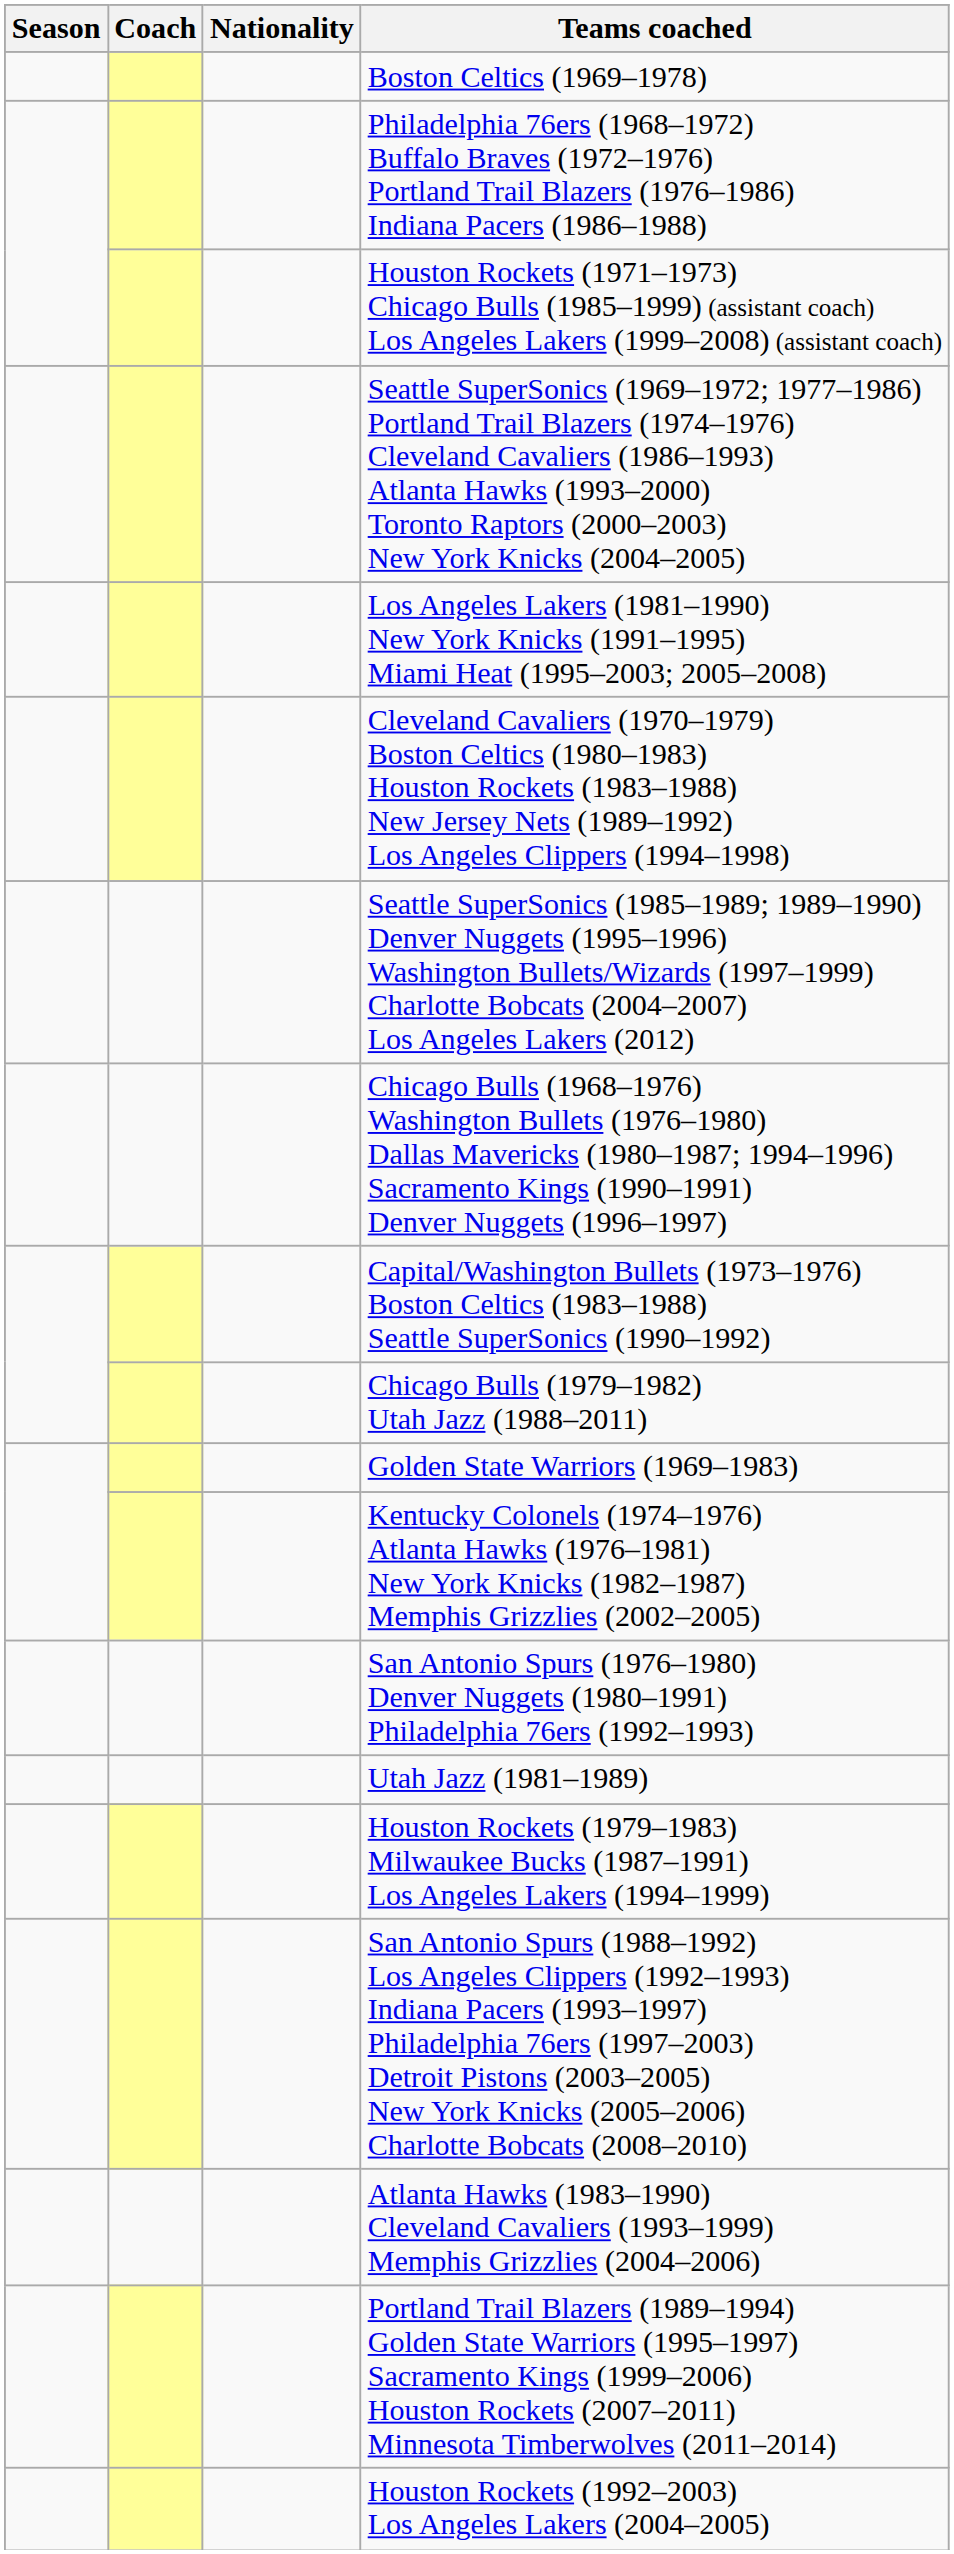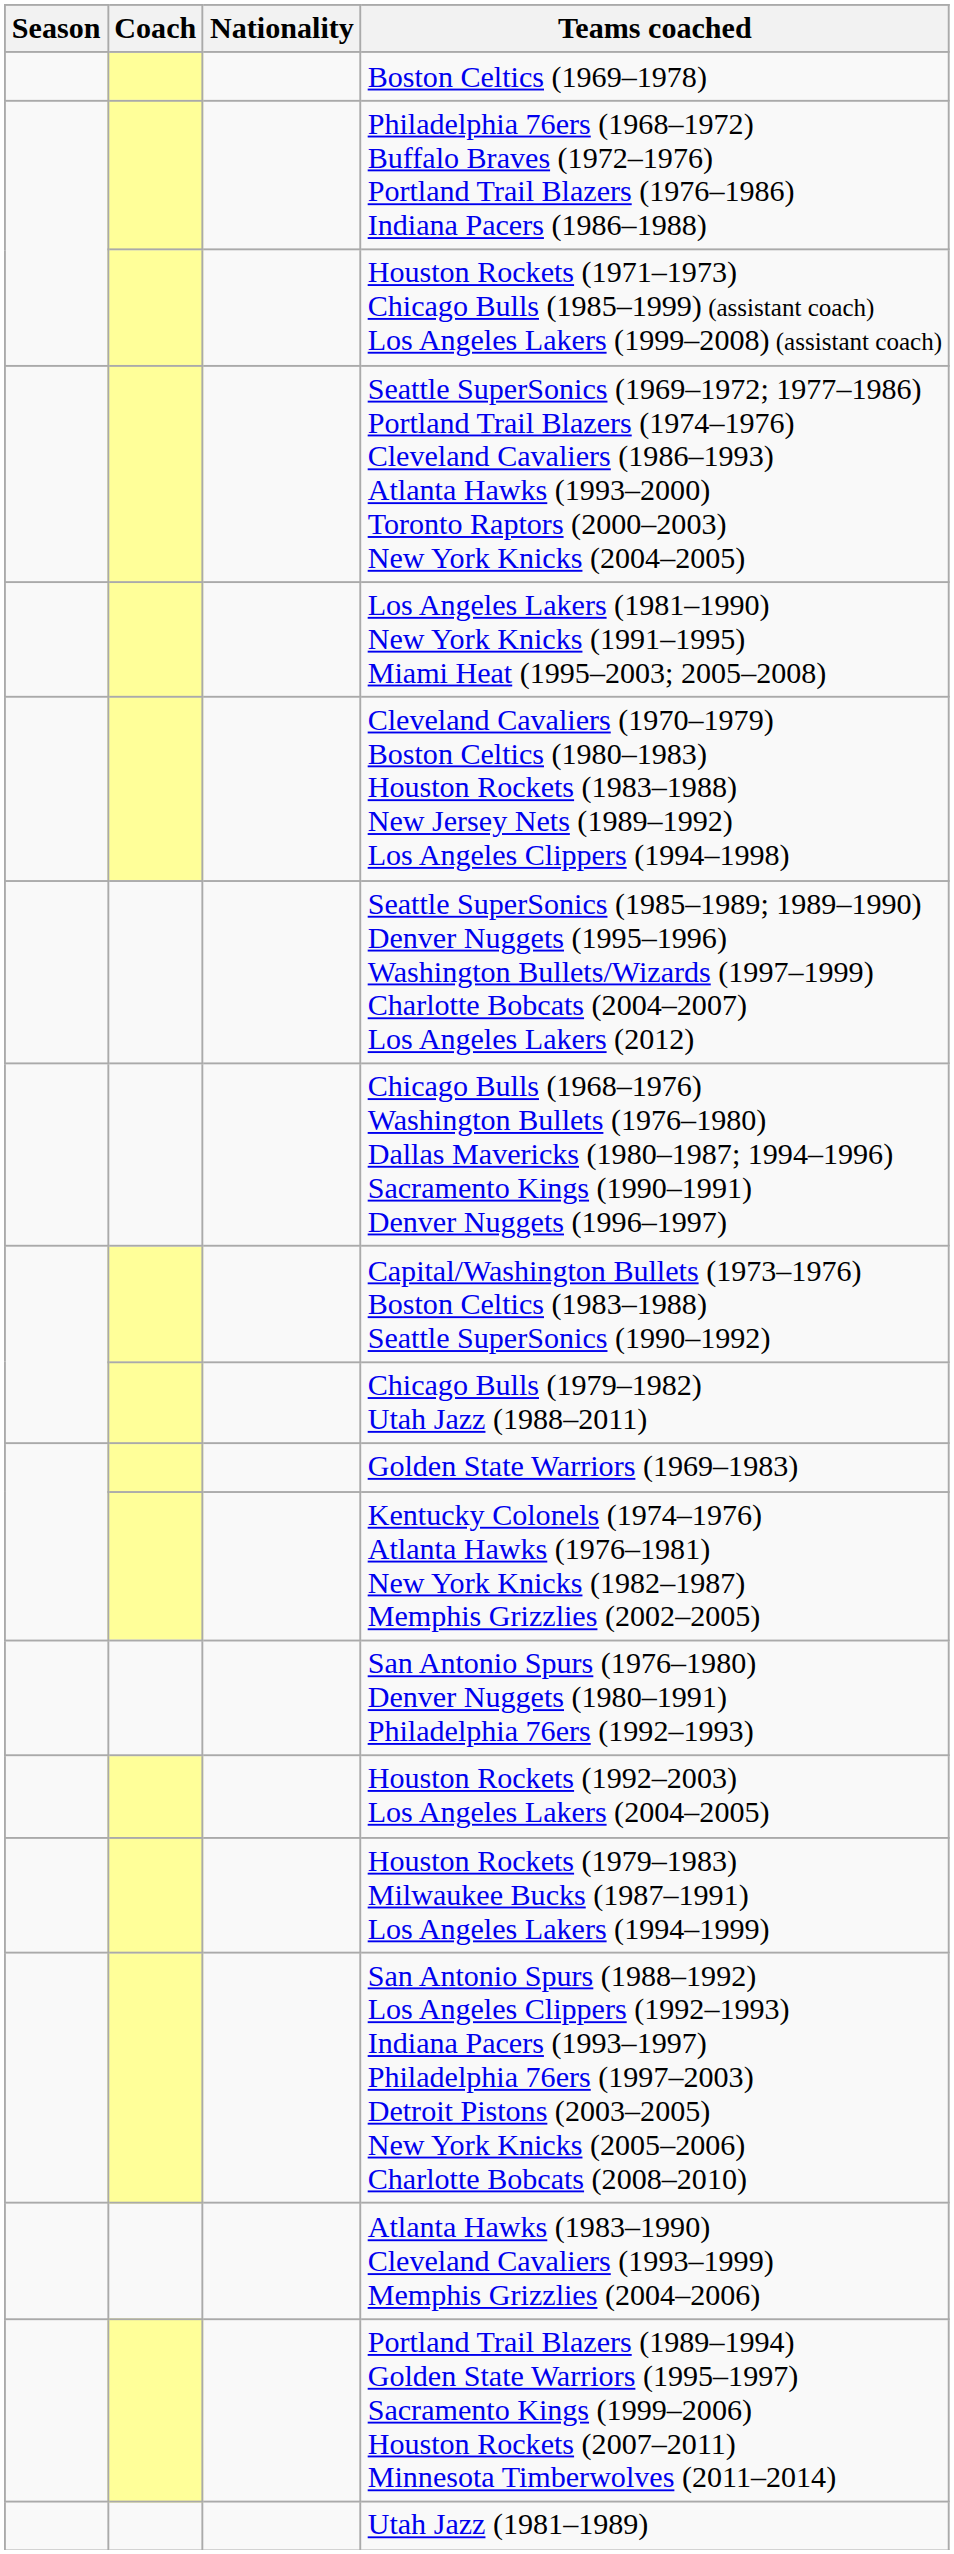 <table class="wikitable plainrowheaders sortable" "summary="Season (sortable), Coach (sortable), Nationality (sortable) and Teams coached (sortable)">
 <tr>
 <th scope="col">Season</th>
 <th scope="col">Coach</th>
 <th scope="col">Nationality</th>
 <th scope="col">Teams coached</th>
 </tr>
 <tr>
 <td></td>
 <th scope="row" style="background-color:#FFFF99"></th>
 <td></td>
 <td><a href='#'>Boston Celtics</a> (1969–1978)</td>
 </tr>
 <tr>
 <td rowspan=2></td>
 <th scope="row" style="background-color:#FFFF99"></th>
 <td></td>
 <td><a href='#'>Philadelphia 76ers</a> (1968–1972)<br><a href='#'>Buffalo Braves</a> (1972–1976)<br><a href='#'>Portland Trail Blazers</a> (1976–1986)<br><a href='#'>Indiana Pacers</a> (1986–1988)</td>
 </tr>
 <tr>
 <th scope="row" style="background-color:#FFFF99"></th>
 <td></td>
 <td><a href='#'>Houston Rockets</a> (1971–1973)<br><a href='#'>Chicago Bulls</a> (1985–1999)<small> (assistant coach)</small><br><a href='#'>Los Angeles Lakers</a> (1999–2008)<small> (assistant coach)</small></td>
 </tr>
 <tr>
 <td></td>
 <th scope="row" style="background-color:#FFFF99"></th>
 <td></td>
 <td><a href='#'>Seattle SuperSonics</a> (1969–1972; 1977–1986)<br><a href='#'>Portland Trail Blazers</a> (1974–1976)<br><a href='#'>Cleveland Cavaliers</a> (1986–1993)<br><a href='#'>Atlanta Hawks</a> (1993–2000)<br><a href='#'>Toronto Raptors</a> (2000–2003)<br><a href='#'>New York Knicks</a> (2004–2005)</td>
 </tr>
 <tr>
 <td></td>
 <th scope="row" style="background-color:#FFFF99"></th>
 <td></td>
 <td><a href='#'>Los Angeles Lakers</a> (1981–1990)<br><a href='#'>New York Knicks</a> (1991–1995)<br><a href='#'>Miami Heat</a> (1995–2003; 2005–2008)</td>
 </tr>
 <tr>
 <td></td>
 <th scope="row" style="background-color:#FFFF99"></th>
 <td></td>
 <td><a href='#'>Cleveland Cavaliers</a> (1970–1979)<br><a href='#'>Boston Celtics</a> (1980–1983)<br><a href='#'>Houston Rockets</a> (1983–1988)<br><a href='#'>New Jersey Nets</a> (1989–1992)<br><a href='#'>Los Angeles Clippers</a> (1994–1998)</td>
 </tr>
 <tr>
 <td></td>
 <th scope="row" style="background-color:transparent;"></th>
 <td></td>
 <td><a href='#'>Seattle SuperSonics</a> (1985–1989; 1989–1990)<br><a href='#'>Denver Nuggets</a> (1995–1996)<br><a href='#'>Washington Bullets/Wizards</a> (1997–1999)<br><a href='#'>Charlotte Bobcats</a> (2004–2007)<br><a href='#'>Los Angeles Lakers</a> (2012)</td>
 </tr>
 <tr>
 <td></td>
 <th scope="row" style="background-color:transparent;"></th>
 <td></td>
 <td><a href='#'>Chicago Bulls</a> (1968–1976)<br><a href='#'>Washington Bullets</a> (1976–1980)<br><a href='#'>Dallas Mavericks</a> (1980–1987; 1994–1996)<br><a href='#'>Sacramento Kings</a> (1990–1991)<br><a href='#'>Denver Nuggets</a> (1996–1997)</td>
 </tr>
 <tr>
 <td rowspan=2></td>
 <th scope="row" style="background-color:#FFFF99;"></th>
 <td></td>
 <td><a href='#'>Capital/Washington Bullets</a> (1973–1976)<br><a href='#'>Boston Celtics</a> (1983–1988)<br><a href='#'>Seattle SuperSonics</a> (1990–1992)</td>
 </tr>
 <tr>
 <th scope="row" style="background-color:#FFFF99"></th>
 <td></td>
 <td><a href='#'>Chicago Bulls</a> (1979–1982)<br><a href='#'>Utah Jazz</a> (1988–2011)</td>
 </tr>
 <tr>
 <td rowspan=2></td>
 <th scope="row" style="background-color:#FFFF99"></th>
 <td></td>
 <td><a href='#'>Golden State Warriors</a> (1969–1983)</td>
 </tr>
 <tr>
 <th scope="row" style="background-color:#FFFF99"></th>
 <td></td>
 <td><a href='#'>Kentucky Colonels</a> (1974–1976)<br><a href='#'>Atlanta Hawks</a> (1976–1981)<br><a href='#'>New York Knicks</a> (1982–1987)<br><a href='#'>Memphis Grizzlies</a> (2002–2005)</td>
 </tr>
 <tr>
 <td></td>
 <td scope="row" style="background-color:transparent;"></td>
 <td></td>
 <td><a href='#'>San Antonio Spurs</a> (1976–1980)<br><a href='#'>Denver Nuggets</a> (1980–1991)<br><a href='#'>Philadelphia 76ers</a> (1992–1993)</td>
 </tr>
 <tr>
 <td></td>
-<td scope="row" style="background-color:transparent;"></td>
+<th scope="row" style="background-color:#FFFF99"></th>
 <td></td>
-<td><a href='#'>Utah Jazz</a> (1981–1989)</td>
+<td><a href='#'>Houston Rockets</a> (1992–2003) <br> <a href='#'>Los Angeles Lakers</a> (2004–2005)</td>
 </tr>
 <tr>
 <td></td>
 <td scope="row" style="background-color:#FFFF99"></td>
 <td></td>
 <td><a href='#'>Houston Rockets</a> (1979–1983) <br> <a href='#'>Milwaukee Bucks</a> (1987–1991) <br> <a href='#'>Los Angeles Lakers</a> (1994–1999)</td>
 </tr>
 <tr>
 <td></td>
 <td scope="row" style="background-color:#FFFF99"></td>
 <td></td>
 <td><a href='#'>San Antonio Spurs</a> (1988–1992) <br> <a href='#'>Los Angeles Clippers</a> (1992–1993) <br> <a href='#'>Indiana Pacers</a> (1993–1997) <br> <a href='#'>Philadelphia 76ers</a> (1997–2003) <br> <a href='#'>Detroit Pistons</a> (2003–2005) <br> <a href='#'>New York Knicks</a> (2005–2006) <br> <a href='#'>Charlotte Bobcats</a> (2008–2010)</td>
 </tr>
 <tr>
 <td></td>
 <th scope="row" style="background-color:transparent;"></th>
 <td></td>
 <td><a href='#'>Atlanta Hawks</a> (1983–1990) <br> <a href='#'>Cleveland Cavaliers</a> (1993–1999) <br> <a href='#'>Memphis Grizzlies</a> (2004–2006)</td>
 </tr>
 <tr>
 <td></td>
 <th scope="row" style="background-color:#FFFF99"></th>
 <td></td>
 <td><a href='#'>Portland Trail Blazers</a> (1989–1994) <br> <a href='#'>Golden State Warriors</a> (1995–1997) <br> <a href='#'>Sacramento Kings</a> (1999–2006) <br> <a href='#'>Houston Rockets</a> (2007–2011) <br> <a href='#'>Minnesota Timberwolves</a> (2011–2014)</td>
 </tr>
 <tr>
 <td></td>
-<th scope="row" style="background-color:#FFFF99"></th>
+<td scope="row" style="background-color:transparent;"></td>
 <td></td>
-<td><a href='#'>Houston Rockets</a> (1992–2003) <br> <a href='#'>Los Angeles Lakers</a> (2004–2005)</td>
+<td><a href='#'>Utah Jazz</a> (1981–1989)</td>
 </tr>
 </table>
